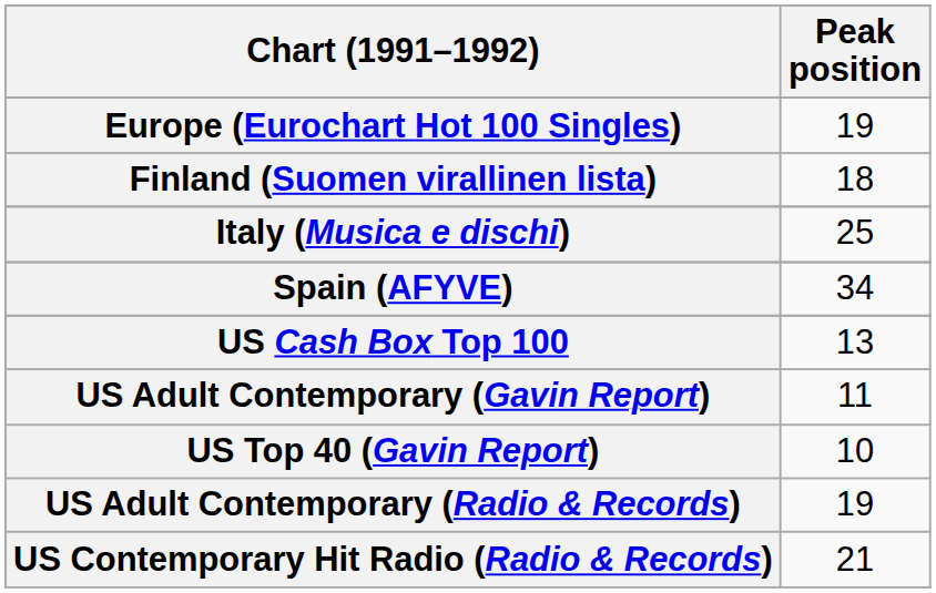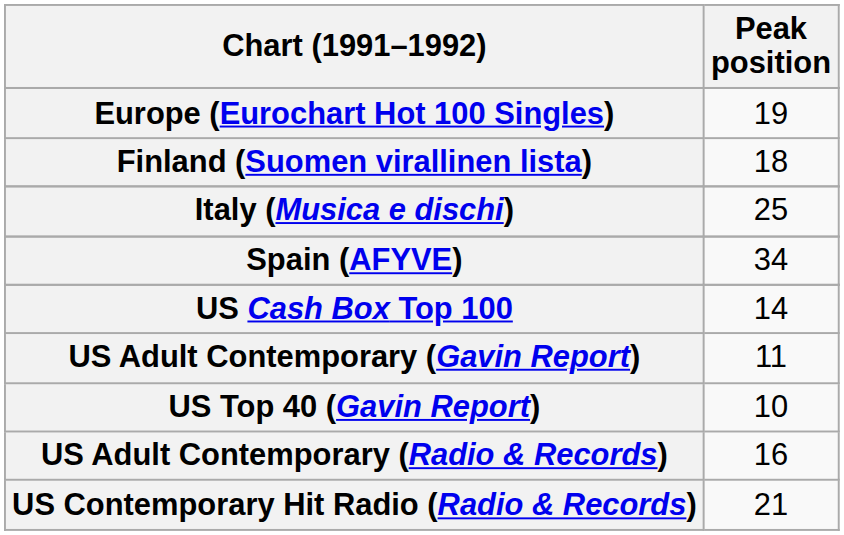 <table class="wikitable sortable plainrowheaders" style="text-align:center">
 <tr>
 <th scope="col">Chart (1991–1992)</th>
 <th scope="col">Peak<br>position</th>
 </tr>
 <tr>
 </tr>
 <tr>
 </tr>
 <tr>
 </tr>
 <tr>
 </tr>
 <tr>
 </tr>
 <tr>
 <th scope="row">Europe (<a href='#'>Eurochart Hot 100 Singles</a>)</th>
 <td>19</td>
 </tr>
 <tr>
 <th scope="row">Finland (<a href='#'>Suomen virallinen lista</a>)</th>
 <td>18</td>
 </tr>
 <tr>
 </tr>
 <tr>
 </tr>
 <tr>
 <th scope="row">Italy (<em><a href='#'>Musica e dischi</a></em>)</th>
 <td>25</td>
 </tr>
 <tr>
 </tr>
 <tr>
 </tr>
 <tr>
 </tr>
 <tr>
 <th scope="row">Spain (<a href='#'>AFYVE</a>)</th>
 <td>34</td>
 </tr>
 <tr>
 </tr>
 <tr>
 </tr>
 <tr>
 </tr>
 <tr>
 </tr>
 <tr>
 </tr>
 <tr>
 <th scope="row">US <a href='#'><em>Cash Box</em> Top 100</a></th>
-<td>13</td>
+<td>14</td>
 </tr>
 <tr>
 <th scope="row">US Adult Contemporary (<em><a href='#'>Gavin Report</a></em>)</th>
 <td>11</td>
 </tr>
 <tr>
 <th scope="row">US Top 40 (<em><a href='#'>Gavin Report</a></em>)</th>
 <td>10</td>
 </tr>
 <tr>
 <th scope="row">US Adult Contemporary (<em><a href='#'>Radio & Records</a></em>)</th>
-<td>19</td>
+<td>16</td>
 </tr>
 <tr>
 <th scope="row">US Contemporary Hit Radio (<em><a href='#'>Radio & Records</a></em>)</th>
 <td>21</td>
 </tr>
 </table>
